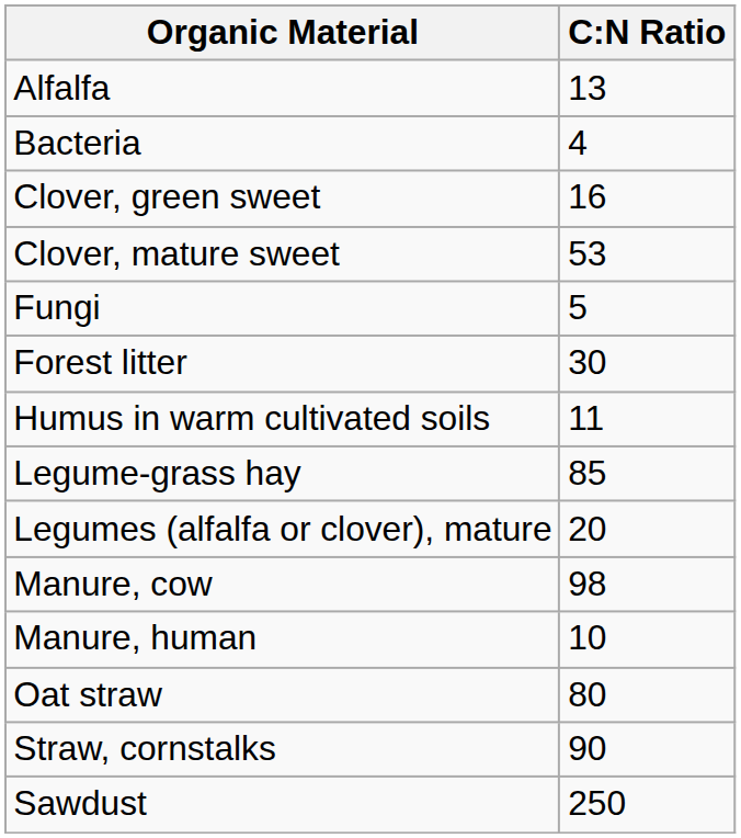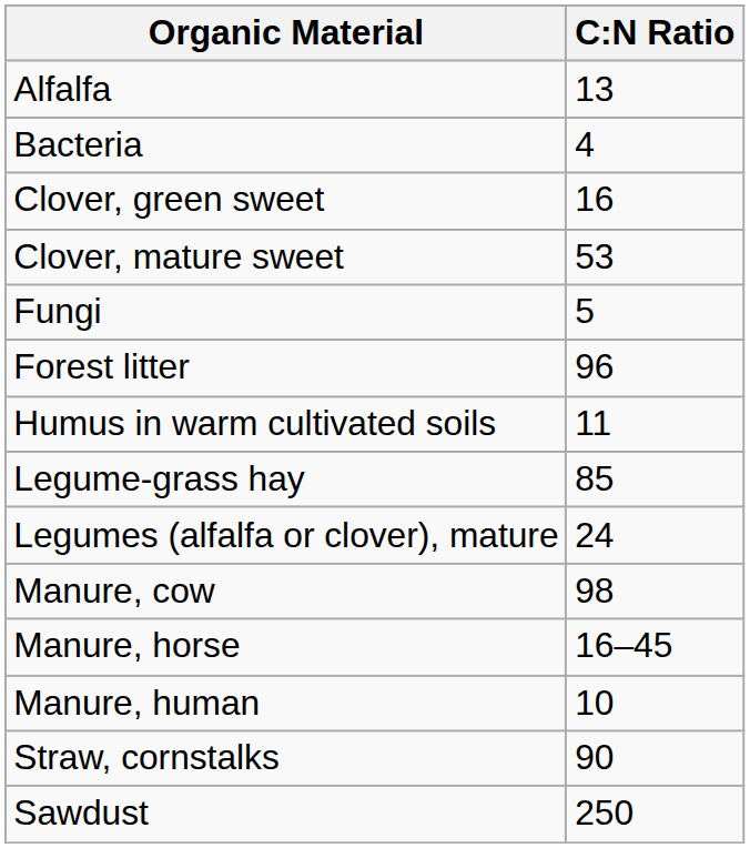 <table class="wikitable sortable floatright">
 <tr>
 <th scope="col">Organic Material</th>
 <th scope="col">C:N Ratio</th>
 </tr>
 <tr>
 <td>Alfalfa</td>
 <td>13</td>
 </tr>
 <tr>
 <td>Bacteria</td>
 <td>4</td>
 </tr>
 <tr>
 <td>Clover, green sweet</td>
 <td>16</td>
 </tr>
 <tr>
 <td>Clover, mature sweet</td>
 <td>53</td>
 </tr>
 <tr>
 <td>Fungi</td>
 <td>5</td>
 </tr>
 <tr>
 <td>Forest litter</td>
-<td>30</td>
+<td>96</td>
 </tr>
 <tr>
 <td>Humus in warm cultivated soils</td>
 <td>11</td>
 </tr>
 <tr>
 <td>Legume-grass hay</td>
 <td>85</td>
 </tr>
 <tr>
 <td>Legumes (alfalfa or clover), mature</td>
-<td>20</td>
+<td>24</td>
 </tr>
 <tr>
 <td>Manure, cow</td>
 <td>98</td>
 </tr>
 <tr>
+<td>Manure, horse</td>
+<td>16–45</td>
+</tr>
+<tr>
 <td>Manure, human</td>
 <td>10</td>
-</tr>
-<tr>
-<td>Oat straw</td>
-<td>80</td>
 </tr>
 <tr>
 <td>Straw, cornstalks</td>
 <td>90</td>
 </tr>
 <tr>
 <td>Sawdust</td>
 <td>250</td>
 </tr>
 </table>
